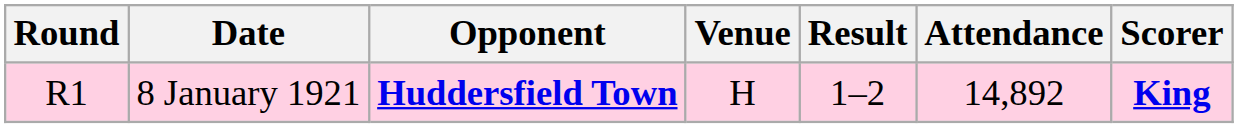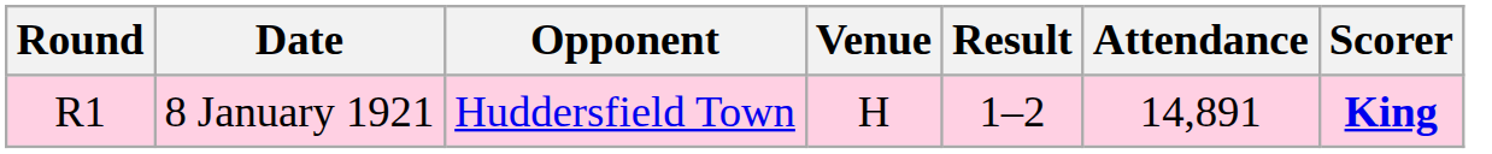 <table style="text-align:center;" class="wikitable sortable">
 <tr>
 <th>Round</th>
 <th>Date</th>
 <th>Opponent</th>
 <th>Venue</th>
 <th>Result</th>
 <th>Attendance</th>
 <th>Scorer</th>
 </tr>
 <tr style="background:#ffd0e3;">
 <td>R1</td>
 <td>8 January 1921</td>
-<td><strong><a href='#'>Huddersfield Town</a></strong></td>
+<td><a href='#'>Huddersfield Town</a></td>
 <td>H</td>
 <td>1–2</td>
-<td>14,892</td>
+<td>14,891</td>
 <td><strong><a href='#'>King</a></strong></td>
 </tr>
 </table>
